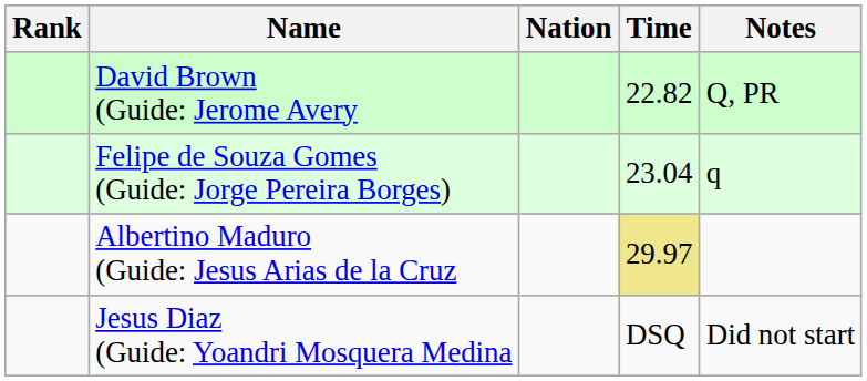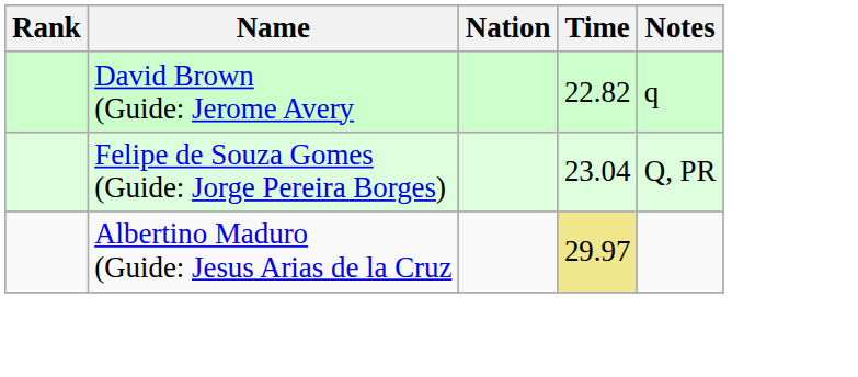 <table class="wikitable sortable">
 <tr>
 <th>Rank</th>
 <th>Name</th>
 <th>Nation</th>
 <th>Time</th>
 <th>Notes</th>
 </tr>
 <tr bgcolor=ccffcc>
 <td></td>
 <td><a href='#'>David Brown</a><br>(Guide: <a href='#'>Jerome Avery</a></td>
 <td></td>
 <td>22.82</td>
-<td>Q, PR</td>
+<td>q</td>
 </tr>
 <tr bgcolor=ddffdd>
 <td></td>
 <td><a href='#'>Felipe de Souza Gomes</a><br>(Guide: <a href='#'>Jorge Pereira Borges</a>)</td>
 <td></td>
 <td>23.04</td>
-<td>q</td>
+<td>Q, PR</td>
 </tr>
 <tr>
 <td></td>
 <td><a href='#'>Albertino Maduro</a><br>(Guide: <a href='#'>Jesus Arias de la Cruz</a></td>
 <td></td>
 <td style="background: khaki;">29.97</td>
 <td></td>
 </tr>
-<tr>
-<td></td>
-<td><a href='#'>Jesus Diaz</a><br>(Guide: <a href='#'>Yoandri Mosquera Medina</a></td>
-<td></td>
-<td>DSQ</td>
-<td>Did not start</td>
-</tr>
 </table>
